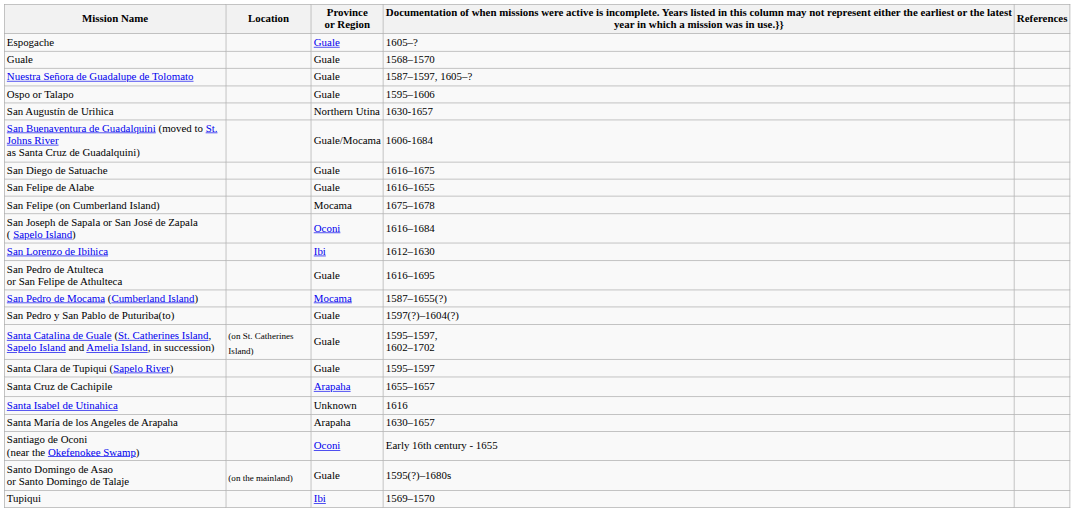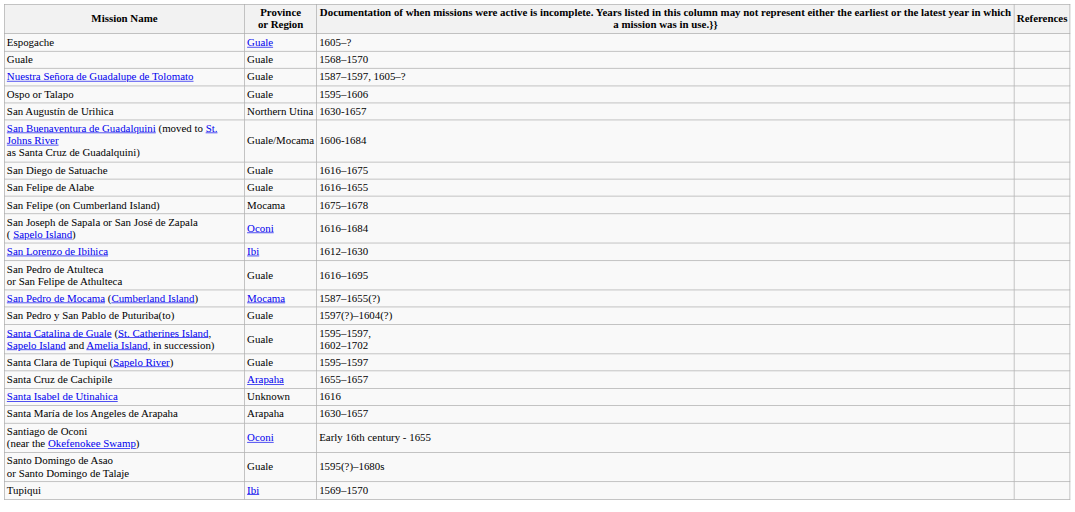 <table class="wikitable">
 <tr>
 <th>Mission Name</th>
-<th>Location</th>
 <th>Province<br>or Region</th>
 <th Active PeriodF>Documentation of when missions were active is incomplete. Years listed in this column may not represent either the earliest or the latest year in which a mission was in use.}}</th>
 <th>References</th>
 </tr>
 <tr>
 <td>Espogache</td>
-<td></td>
 <td><a href='#'>Guale</a></td>
 <td>1605–?</td>
 <td></td>
 </tr>
 <tr>
 <td>Guale</td>
-<td><sub></sub></td>
 <td>Guale</td>
 <td>1568–1570</td>
 <td></td>
 </tr>
 <tr>
 <td><a href='#'>Nuestra Señora de Guadalupe de Tolomato</a></td>
-<td></td>
 <td>Guale</td>
 <td>1587–1597, 1605–?</td>
 <td></td>
 </tr>
 <tr>
 <td>Ospo or Talapo</td>
-<td></td>
 <td>Guale</td>
 <td>1595–1606</td>
 <td></td>
 </tr>
 <tr>
 <td>San Augustín de Urihica</td>
-<td></td>
 <td>Northern Utina</td>
 <td>1630-1657</td>
 <td></td>
 </tr>
 <tr>
 <td><a href='#'>San Buenaventura de Guadalquini</a> (moved to <a href='#'>St. Johns River</a><br> as Santa Cruz de Guadalquini)</td>
-<td><sub></sub></td>
 <td>Guale/Mocama</td>
 <td>1606-1684</td>
 <td></td>
 </tr>
 <tr>
 <td>San Diego de Satuache</td>
-<td><sub></sub></td>
 <td>Guale</td>
 <td>1616–1675</td>
 <td></td>
 </tr>
 <tr>
 <td>San Felipe de Alabe</td>
-<td></td>
 <td>Guale</td>
 <td>1616–1655</td>
 <td></td>
 </tr>
 <tr>
 <td>San Felipe (on Cumberland Island)</td>
-<td></td>
 <td>Mocama</td>
 <td>1675–1678</td>
 <td></td>
 </tr>
 <tr>
 <td>San Joseph de Sapala or San José de Zapala<br>( <a href='#'>Sapelo Island</a>)</td>
-<td><sub></sub></td>
 <td><a href='#'>Oconi</a></td>
 <td>1616–1684</td>
 <td></td>
 </tr>
 <tr>
 <td><a href='#'>San Lorenzo de Ibihica</a></td>
-<td></td>
 <td><a href='#'>Ibi</a></td>
 <td>1612–1630</td>
 <td></td>
 </tr>
 <tr>
 <td>San Pedro de Atulteca<br> or San Felipe de Athulteca</td>
-<td></td>
 <td>Guale</td>
 <td>1616–1695</td>
 <td></td>
 </tr>
 <tr>
 <td><a href='#'>San Pedro de Mocama</a> (<a href='#'>Cumberland Island</a>)</td>
-<td><sub></sub></td>
 <td><a href='#'>Mocama</a></td>
 <td>1587–1655(?)</td>
 <td></td>
 </tr>
 <tr>
 <td>San Pedro y San Pablo de Puturiba(to)</td>
-<td></td>
 <td>Guale</td>
 <td>1597(?)–1604(?)</td>
 <td></td>
 </tr>
 <tr>
 <td><a href='#'>Santa Catalina de Guale</a> (<a href='#'>St. Catherines Island</a>,<br> <a href='#'>Sapelo Island</a> and <a href='#'>Amelia Island</a>, in succession)</td>
-<td><sub></sub> <sub>(on St. Catherines Island)</sub></td>
 <td>Guale</td>
 <td>1595–1597,<br>1602–1702</td>
 <td></td>
 </tr>
 <tr>
 <td>Santa Clara de Tupiqui (<a href='#'>Sapelo River</a>)</td>
-<td></td>
 <td>Guale</td>
 <td>1595–1597</td>
 <td></td>
 </tr>
 <tr>
 <td>Santa Cruz de Cachipile</td>
-<td><sub></sub><br></td>
 <td><a href='#'>Arapaha</a></td>
 <td>1655–1657</td>
 <td></td>
 </tr>
 <tr>
 <td><a href='#'>Santa Isabel de Utinahica</a></td>
-<td></td>
 <td>Unknown</td>
 <td>1616</td>
 <td></td>
 </tr>
 <tr>
 <td>Santa María de los Angeles de Arapaha</td>
-<td></td>
 <td>Arapaha</td>
 <td>1630–1657</td>
 <td></td>
 </tr>
 <tr>
 <td>Santiago de Oconi<br> (near the <a href='#'>Okefenokee Swamp</a>)</td>
-<td></td>
 <td><a href='#'>Oconi</a></td>
 <td>Early 16th century - 1655</td>
 <td></td>
 </tr>
 <tr>
 <td>Santo Domingo de Asao<br> or Santo Domingo de Talaje</td>
-<td><sub></sub> <sub>(on the mainland)</sub></td>
 <td>Guale</td>
 <td>1595(?)–1680s</td>
 <td></td>
 </tr>
 <tr>
 <td>Tupiqui</td>
-<td></td>
 <td><a href='#'>Ibi</a></td>
 <td>1569–1570</td>
 <td></td>
 </tr>
 </table>
